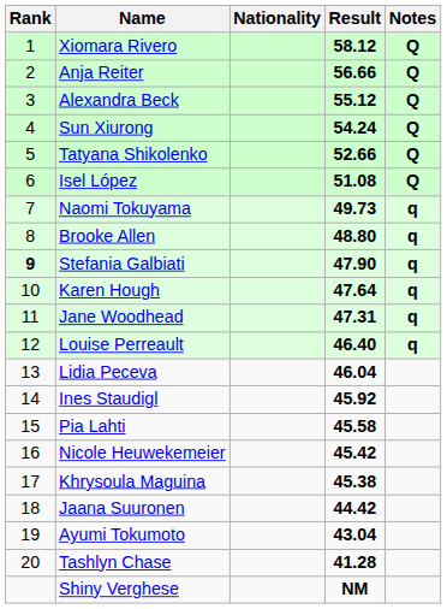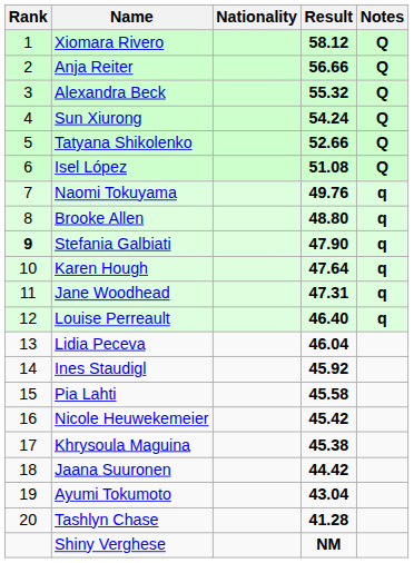 <table class="wikitable sortable" style="text-align:center">
 <tr>
 <th>Rank</th>
 <th>Name</th>
 <th>Nationality</th>
 <th>Result</th>
 <th>Notes</th>
 </tr>
 <tr bgcolor=ccffcc>
 <td>1</td>
 <td align=left><a href='#'>Xiomara Rivero</a></td>
 <td align=left></td>
 <td><strong>58.12</strong></td>
 <td><strong>Q</strong></td>
 </tr>
 <tr bgcolor=ccffcc>
 <td>2</td>
 <td align=left><a href='#'>Anja Reiter</a></td>
 <td align=left></td>
 <td><strong>56.66</strong></td>
 <td><strong>Q</strong></td>
 </tr>
 <tr bgcolor=ccffcc>
 <td>3</td>
 <td align=left><a href='#'>Alexandra Beck</a></td>
 <td align=left></td>
-<td><strong>55.12</strong></td>
+<td><strong>55.32</strong></td>
 <td><strong>Q</strong></td>
 </tr>
 <tr bgcolor=ccffcc>
 <td>4</td>
 <td align=left><a href='#'>Sun Xiurong</a></td>
 <td align=left></td>
 <td><strong>54.24</strong></td>
 <td><strong>Q</strong></td>
 </tr>
 <tr bgcolor=ccffcc>
 <td>5</td>
 <td align=left><a href='#'>Tatyana Shikolenko</a></td>
 <td align=left></td>
 <td><strong>52.66</strong></td>
 <td><strong>Q</strong></td>
 </tr>
 <tr bgcolor=ccffcc>
 <td>6</td>
 <td align=left><a href='#'>Isel López</a></td>
 <td align=left></td>
 <td><strong>51.08</strong></td>
 <td><strong>Q</strong></td>
 </tr>
 <tr bgcolor=ddffdd>
 <td>7</td>
 <td align=left><a href='#'>Naomi Tokuyama</a></td>
 <td align=left></td>
-<td><strong>49.73</strong></td>
+<td><strong>49.76</strong></td>
 <td><strong>q</strong></td>
 </tr>
 <tr bgcolor=ddffdd>
 <td>8</td>
 <td align=left><a href='#'>Brooke Allen</a></td>
 <td align=left></td>
 <td><strong>48.80</strong></td>
 <td><strong>q</strong></td>
 </tr>
 <tr bgcolor=ddffdd>
 <td><strong>9</strong></td>
 <td align=left><a href='#'>Stefania Galbiati</a></td>
 <td align=left></td>
 <td><strong>47.90</strong></td>
 <td><strong>q</strong></td>
 </tr>
 <tr bgcolor=ddffdd>
 <td>10</td>
 <td align=left><a href='#'>Karen Hough</a></td>
 <td align=left></td>
 <td><strong>47.64</strong></td>
 <td><strong>q</strong></td>
 </tr>
 <tr bgcolor=ddffdd>
 <td>11</td>
 <td align=left><a href='#'>Jane Woodhead</a></td>
 <td align=left></td>
 <td><strong>47.31</strong></td>
 <td><strong>q</strong></td>
 </tr>
 <tr bgcolor=ddffdd>
 <td>12</td>
 <td align=left><a href='#'>Louise Perreault</a></td>
 <td align=left></td>
 <td><strong>46.40</strong></td>
 <td><strong>q</strong></td>
 </tr>
 <tr>
 <td>13</td>
 <td align=left><a href='#'>Lidia Peceva</a></td>
 <td align=left></td>
 <td><strong>46.04</strong></td>
 <td></td>
 </tr>
 <tr>
 <td>14</td>
 <td align=left><a href='#'>Ines Staudigl</a></td>
 <td align=left></td>
 <td><strong>45.92</strong></td>
 <td></td>
 </tr>
 <tr>
 <td>15</td>
 <td align=left><a href='#'>Pia Lahti</a></td>
 <td align=left></td>
 <td><strong>45.58</strong></td>
 <td></td>
 </tr>
 <tr>
 <td>16</td>
 <td align=left><a href='#'>Nicole Heuwekemeier</a></td>
 <td align=left></td>
 <td><strong>45.42</strong></td>
 <td></td>
 </tr>
 <tr>
 <td>17</td>
 <td align=left><a href='#'>Khrysoula Maguina</a></td>
 <td align=left></td>
 <td><strong>45.38</strong></td>
 <td></td>
 </tr>
 <tr>
 <td>18</td>
 <td align=left><a href='#'>Jaana Suuronen</a></td>
 <td align=left></td>
 <td><strong>44.42</strong></td>
 <td></td>
 </tr>
 <tr>
 <td>19</td>
 <td align=left><a href='#'>Ayumi Tokumoto</a></td>
 <td align=left></td>
 <td><strong>43.04</strong></td>
 <td></td>
 </tr>
 <tr>
 <td>20</td>
 <td align=left><a href='#'>Tashlyn Chase</a></td>
 <td align=left></td>
 <td><strong>41.28</strong></td>
 <td></td>
 </tr>
 <tr>
 <td></td>
 <td align=left><a href='#'>Shiny Verghese</a></td>
 <td align=left></td>
 <td><strong>NM</strong></td>
 <td></td>
 </tr>
 </table>
